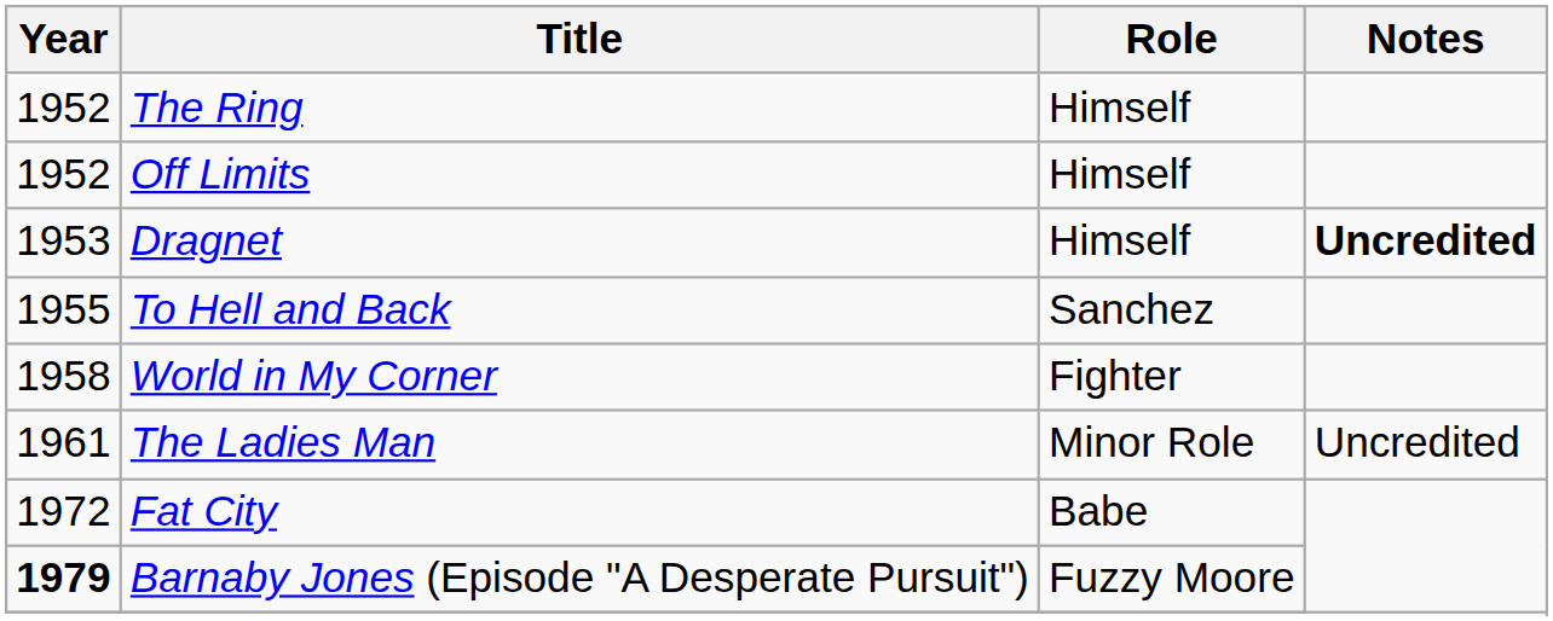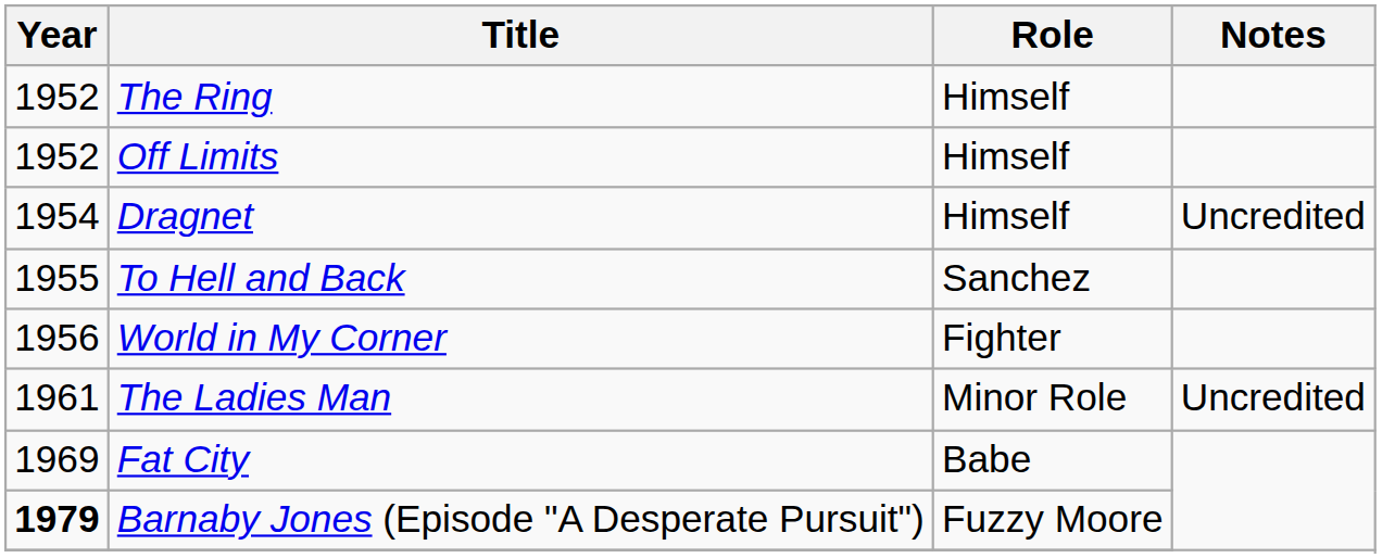 <table class="wikitable">
 <tr>
 <th>Year</th>
 <th>Title</th>
 <th>Role</th>
 <th>Notes</th>
 </tr>
 <tr>
 <td>1952</td>
 <td><em><a href='#'>The Ring</a></em></td>
 <td>Himself</td>
 <td></td>
 </tr>
 <tr>
 <td>1952</td>
 <td><em><a href='#'>Off Limits</a></em></td>
 <td>Himself</td>
 <td></td>
 </tr>
 <tr>
-<td>1953</td>
+<td>1954</td>
 <td><em><a href='#'>Dragnet</a></em></td>
 <td>Himself</td>
-<td><strong>Uncredited</strong></td>
+<td>Uncredited</td>
 </tr>
 <tr>
 <td>1955</td>
 <td><em><a href='#'>To Hell and Back</a></em></td>
 <td>Sanchez</td>
 <td></td>
 </tr>
 <tr>
-<td>1958</td>
+<td>1956</td>
 <td><em><a href='#'>World in My Corner</a></em></td>
 <td>Fighter</td>
 <td></td>
 </tr>
 <tr>
 <td>1961</td>
 <td><em><a href='#'>The Ladies Man</a></em></td>
 <td>Minor Role</td>
 <td>Uncredited</td>
 </tr>
 <tr>
-<td>1972</td>
+<td>1969</td>
 <td><em><a href='#'>Fat City</a></em></td>
 <td>Babe</td>
 </tr>
 <tr>
 <td><strong>1979</strong></td>
 <td><em><a href='#'>Barnaby Jones</a></em> (Episode "A Desperate Pursuit")</td>
 <td>Fuzzy Moore</td>
 </tr>
 <tr>
 </tr>
 </table>
